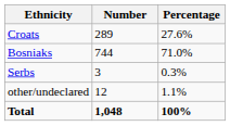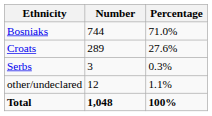 <table class="wikitable">
 <tr>
 <th width="100px">Ethnicity</th>
 <th width="80px">Number</th>
 <th width="80px">Percentage</th>
 </tr>
 <tr>
+<td><a href='#'>Bosniaks</a></td>
+<td>744</td>
+<td>71.0%</td>
+</tr>
+<tr>
 <td><a href='#'>Croats</a></td>
 <td>289</td>
 <td>27.6%</td>
-</tr>
-<tr>
-<td><a href='#'>Bosniaks</a></td>
-<td>744</td>
-<td>71.0%</td>
 </tr>
 <tr>
 <td><a href='#'>Serbs</a></td>
 <td>3</td>
 <td>0.3%</td>
 </tr>
 <tr>
 <td>other/undeclared</td>
 <td>12</td>
 <td>1.1%</td>
 </tr>
 <tr>
 <td><strong>Total</strong></td>
 <td><strong>1,048</strong></td>
 <td><strong>100%</strong></td>
 </tr>
 </table>
